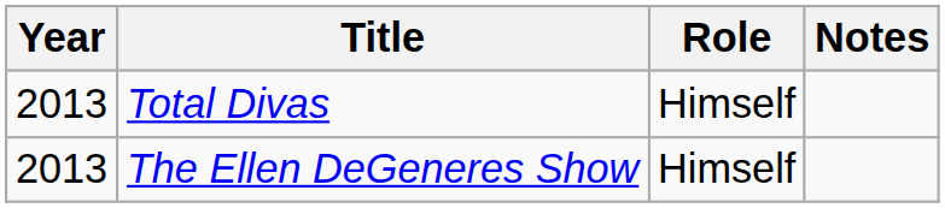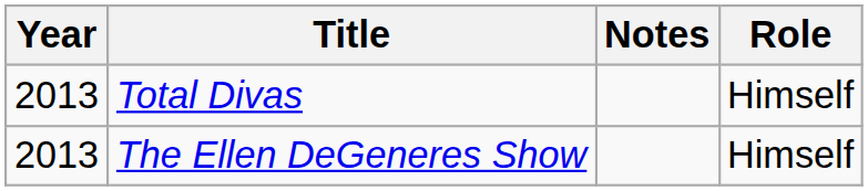 <table class="wikitable sortable">
 <tr>
 <th>Year</th>
 <th>Title</th>
+<th>Notes</th>
 <th>Role</th>
-<th>Notes</th>
 </tr>
 <tr>
 <td>2013</td>
 <td><em><a href='#'>Total Divas</a></em></td>
+<td></td>
 <td>Himself</td>
-<td></td>
 </tr>
 <tr>
 <td>2013</td>
 <td><em><a href='#'>The Ellen DeGeneres Show</a></em></td>
+<td></td>
 <td>Himself</td>
-<td></td>
 </tr>
 </table>
